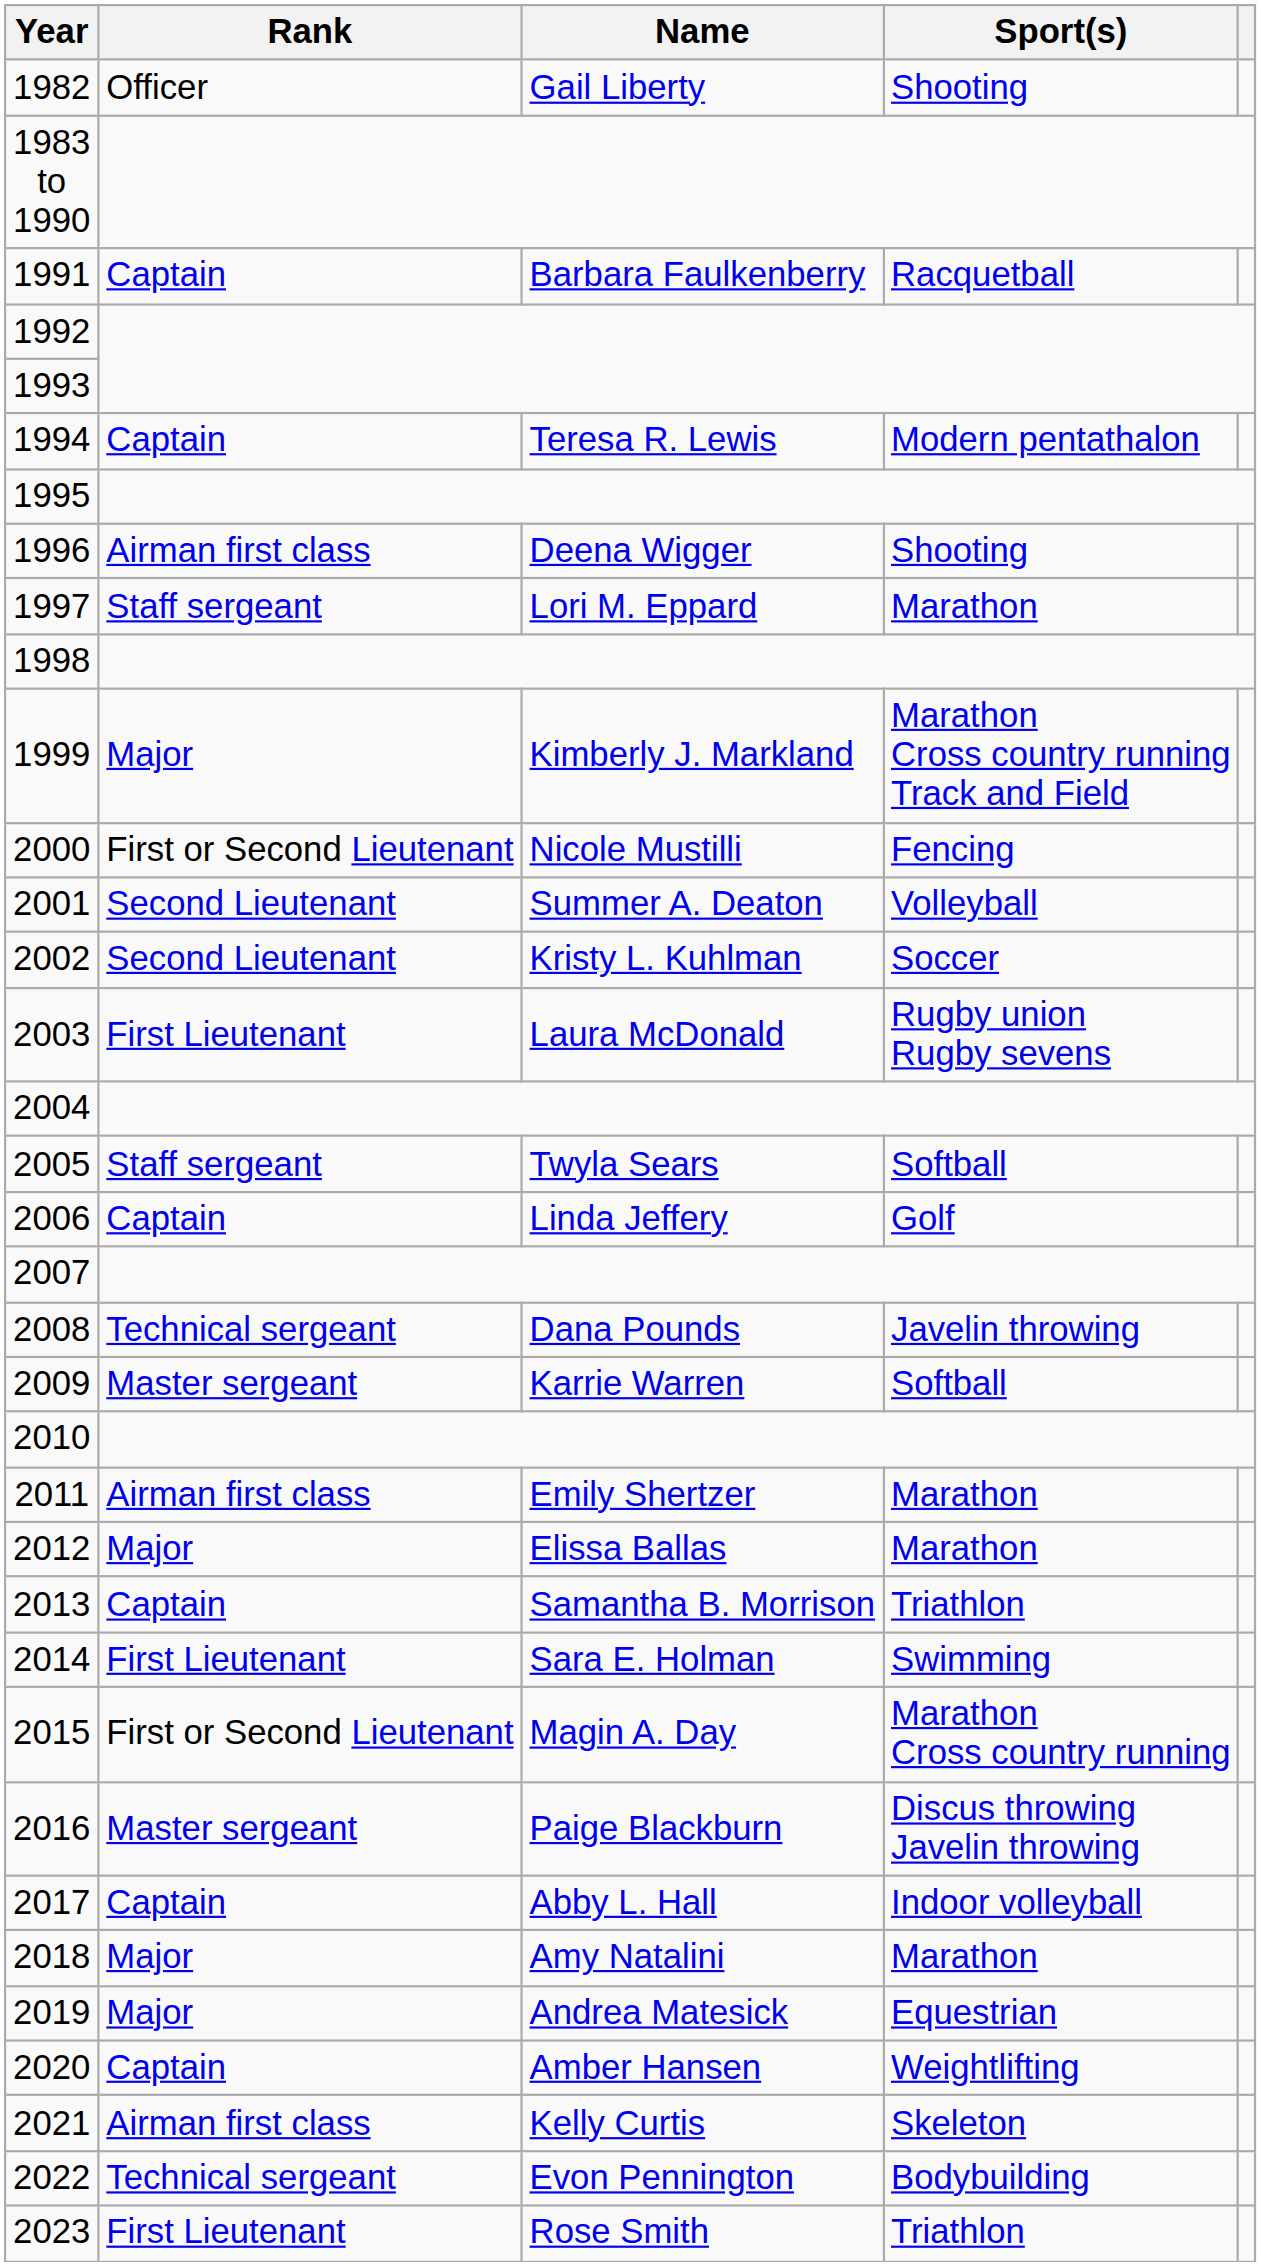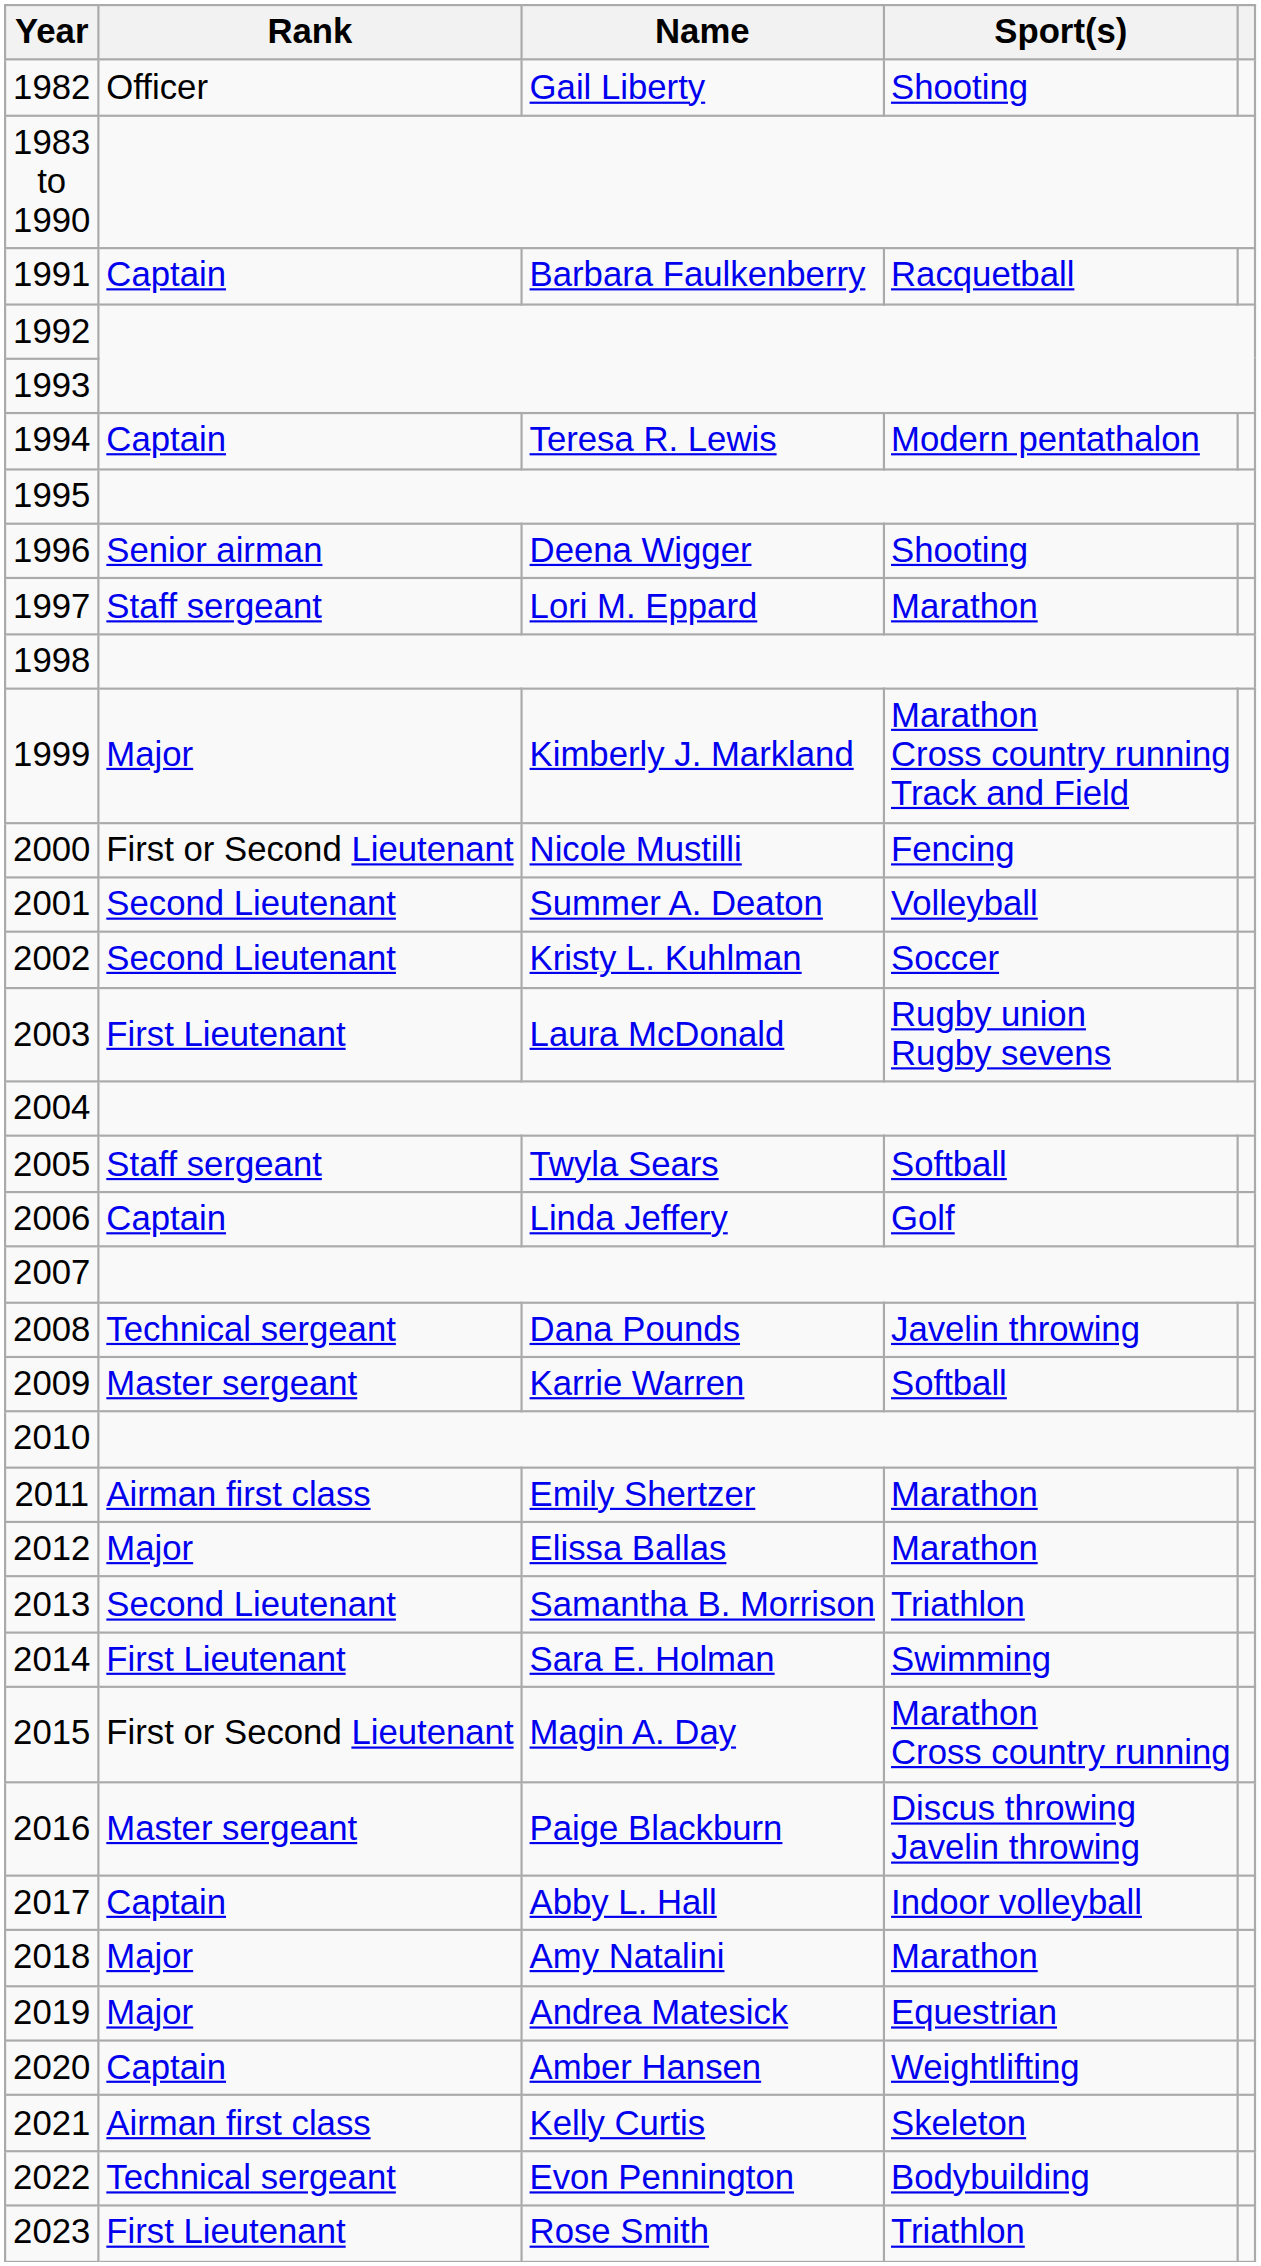 <table class="wikitable sortable">
 <tr>
 <th>Year</th>
 <th>Rank</th>
 <th>Name</th>
 <th>Sport(s)</th>
 <th></th>
 </tr>
 <tr>
 <td style="text-align:center">1982</td>
 <td>Officer</td>
 <td data-sort-value="Liberty, Gail"><a href='#'>Gail Liberty</a></td>
 <td> <a href='#'>Shooting</a></td>
 <td></td>
 </tr>
 <tr>
 <td style="text-align:center">1983<br>to<br>1990</td>
 </tr>
 <tr>
 <td style="text-align:center">1991</td>
 <td data-sort-value="O3"> <a href='#'>Captain</a></td>
 <td data-sort-value="Faulkenberry, Barbara"><a href='#'>Barbara Faulkenberry</a></td>
 <td> <a href='#'>Racquetball</a></td>
 <td></td>
 </tr>
 <tr>
 <td style="text-align:center">1992</td>
 </tr>
 <tr>
 <td style="text-align:center">1993</td>
 </tr>
 <tr>
 <td style="text-align:center">1994</td>
 <td data-sort-value="O3"> <a href='#'>Captain</a></td>
 <td data-sort-value="Lewis, Teresa"><a href='#'>Teresa R. Lewis</a></td>
 <td> <a href='#'>Modern pentathalon</a></td>
 <td></td>
 </tr>
 <tr>
 <td style="text-align:center">1995</td>
 </tr>
 <tr>
 <td style="text-align:center">1996</td>
-<td data-sort-value="E3"> <a href='#'>Airman first class</a></td>
+<td data-sort-value="E4"> <a href='#'>Senior airman</a></td>
 <td data-sort-value="Wigger, Deena"><a href='#'>Deena Wigger</a></td>
 <td> <a href='#'>Shooting</a></td>
 <td></td>
 </tr>
 <tr>
 <td style="text-align:center">1997</td>
 <td data-sort-value="E5"> <a href='#'>Staff sergeant</a></td>
 <td data-sort-value="Eppard, Lori M."><a href='#'>Lori M. Eppard</a></td>
 <td> <a href='#'>Marathon</a></td>
 <td></td>
 </tr>
 <tr>
 <td style="text-align:center">1998</td>
 </tr>
 <tr>
 <td style="text-align:center">1999</td>
 <td data-sort-value="O4"> <a href='#'>Major</a></td>
 <td data-sort-value="Markland, Kimberly J."><a href='#'>Kimberly J. Markland</a></td>
 <td> <a href='#'>Marathon</a><br> <a href='#'>Cross country running</a><br> <a href='#'>Track and Field</a></td>
 <td></td>
 </tr>
 <tr>
 <td style="text-align:center">2000</td>
 <td data-sort-value="O1-2">First or Second <a href='#'>Lieutenant</a></td>
 <td data-sort-value="Mustilli, Nicole"><a href='#'>Nicole Mustilli</a></td>
 <td> <a href='#'>Fencing</a></td>
 <td></td>
 </tr>
 <tr>
 <td style="text-align:center">2001</td>
 <td data-sort-value="O1"> <a href='#'>Second Lieutenant</a></td>
 <td data-sort-value="Deaton, Summer A."><a href='#'>Summer A. Deaton</a></td>
 <td> <a href='#'>Volleyball</a></td>
 <td></td>
 </tr>
 <tr>
 <td style="text-align:center">2002</td>
 <td data-sort-value="O1"> <a href='#'>Second Lieutenant</a></td>
 <td data-sort-value="Kuhlman, Kristy L."><a href='#'>Kristy L. Kuhlman</a></td>
 <td> <a href='#'>Soccer</a></td>
 <td></td>
 </tr>
 <tr>
 <td style="text-align:center">2003</td>
 <td data-sort-value="O2"> <a href='#'>First Lieutenant</a></td>
 <td data-sort-value="McDonald, Laura"><a href='#'>Laura McDonald</a></td>
 <td> <a href='#'>Rugby union</a><br> <a href='#'>Rugby sevens</a></td>
 <td></td>
 </tr>
 <tr>
 <td style="text-align:center">2004</td>
 </tr>
 <tr>
 <td style="text-align:center">2005</td>
 <td data-sort-value="E5"> <a href='#'>Staff sergeant</a></td>
 <td data-sort-value="Sears, Twyla"><a href='#'>Twyla Sears</a></td>
 <td> <a href='#'>Softball</a></td>
 <td></td>
 </tr>
 <tr>
 <td style="text-align:center">2006</td>
 <td data-sort-value="O3"> <a href='#'>Captain</a></td>
 <td data-sort-value="Jeffery, Linda"><a href='#'>Linda Jeffery</a></td>
 <td> <a href='#'>Golf</a></td>
 <td></td>
 </tr>
 <tr>
 <td style="text-align:center">2007</td>
 </tr>
 <tr>
 <td style="text-align:center">2008</td>
 <td data-sort-value="E6"> <a href='#'>Technical sergeant</a></td>
 <td data-sort-value="Pounds, Dana"><a href='#'>Dana Pounds</a></td>
 <td> <a href='#'>Javelin throwing</a></td>
 <td></td>
 </tr>
 <tr>
 <td style="text-align:center">2009</td>
 <td data-sort-value="E7a"> <a href='#'>Master sergeant</a></td>
 <td data-sort-value="Warren, Karrie"><a href='#'>Karrie Warren</a></td>
 <td> <a href='#'>Softball</a></td>
 <td></td>
 </tr>
 <tr>
 <td style="text-align:center">2010</td>
 </tr>
 <tr>
 <td style="text-align:center">2011</td>
 <td data-sort-value="E3"> <a href='#'>Airman first class</a></td>
 <td data-sort-value="Shertzer, Emily"><a href='#'>Emily Shertzer</a></td>
 <td> <a href='#'>Marathon</a></td>
 <td></td>
 </tr>
 <tr>
 <td style="text-align:center">2012</td>
 <td data-sort-value="O4"> <a href='#'>Major</a></td>
 <td data-sort-value="Ballas, Elissa"><a href='#'>Elissa Ballas</a></td>
 <td> <a href='#'>Marathon</a></td>
 <td></td>
 </tr>
 <tr>
 <td style="text-align:center">2013</td>
-<td data-sort-value="O3"> <a href='#'>Captain</a></td>
+<td data-sort-value="O1"> <a href='#'>Second Lieutenant</a></td>
 <td data-sort-value="Morrison, Samantha B."><a href='#'>Samantha B. Morrison</a></td>
 <td> <a href='#'>Triathlon</a></td>
 <td></td>
 </tr>
 <tr>
 <td style="text-align:center">2014</td>
 <td data-sort-value="O2"> <a href='#'>First Lieutenant</a></td>
 <td data-sort-value="Holman, Sara E."><a href='#'>Sara E. Holman</a></td>
 <td> <a href='#'>Swimming</a></td>
 <td></td>
 </tr>
 <tr>
 <td style="text-align:center">2015</td>
 <td data-sort-value="O1-2">First or Second <a href='#'>Lieutenant</a></td>
 <td data-sort-value="Day, Magin A."><a href='#'>Magin A. Day</a></td>
 <td> <a href='#'>Marathon</a><br> <a href='#'>Cross country running</a></td>
 <td></td>
 </tr>
 <tr>
 <td style="text-align:center">2016</td>
 <td data-sort-value="E7a"> <a href='#'>Master sergeant</a></td>
 <td data-sort-value="Blackburn, Paige"><a href='#'>Paige Blackburn</a></td>
 <td> <a href='#'>Discus throwing</a><br> <a href='#'>Javelin throwing</a></td>
 <td></td>
 </tr>
 <tr>
 <td style="text-align:center">2017</td>
 <td data-sort-value="O3"> <a href='#'>Captain</a></td>
 <td data-sort-value="Hall, Abby L."><a href='#'>Abby L. Hall</a></td>
 <td> <a href='#'>Indoor volleyball</a></td>
 <td></td>
 </tr>
 <tr>
 <td style="text-align:center">2018</td>
 <td data-sort-value="O4"> <a href='#'>Major</a></td>
 <td data-sort-value="Natalini, Amy"><a href='#'>Amy Natalini</a></td>
 <td> <a href='#'>Marathon</a></td>
 <td></td>
 </tr>
 <tr>
 <td style="text-align:center">2019</td>
 <td data-sort-value="O4"> <a href='#'>Major</a></td>
 <td data-sort-value="Matesick, Andrea"><a href='#'>Andrea Matesick</a></td>
 <td> <a href='#'>Equestrian</a></td>
 <td></td>
 </tr>
 <tr>
 <td style="text-align:center">2020</td>
 <td data-sort-value="O3"> <a href='#'>Captain</a></td>
 <td data-sort-value="Hansen, Amber"><a href='#'>Amber Hansen</a></td>
 <td> <a href='#'>Weightlifting</a></td>
 <td></td>
 </tr>
 <tr>
 <td style="text-align:center">2021</td>
 <td data-sort-value="E3"> <a href='#'>Airman first class</a></td>
 <td data-sort-value="Curtis, Kelly"><a href='#'>Kelly Curtis</a></td>
 <td> <a href='#'>Skeleton</a></td>
 <td></td>
 </tr>
 <tr>
 <td style="text-align:center">2022</td>
 <td data-sort-value="E6"> <a href='#'>Technical sergeant</a></td>
 <td data-sort-value="Pennington, Evon"><a href='#'>Evon Pennington</a></td>
 <td> <a href='#'>Bodybuilding</a></td>
 <td></td>
 </tr>
 <tr>
 <td style="text-align:center">2023</td>
 <td data-sort-value="O2"> <a href='#'>First Lieutenant</a></td>
 <td data-sort-value="Smith, Rose"><a href='#'>Rose Smith</a></td>
 <td> <a href='#'>Triathlon</a></td>
 <td></td>
 </tr>
 </table>
